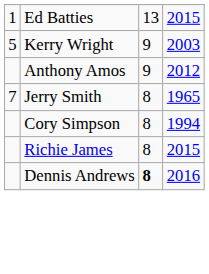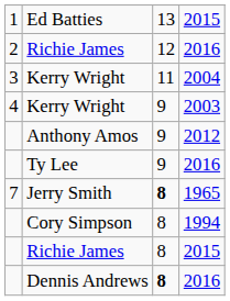 <table class="wikitable">
 <tr>
 </tr>
 <tr>
 <td>1</td>
 <td>Ed Batties</td>
 <td>13</td>
 <td><a href='#'>2015</a></td>
 </tr>
 <tr>
-<td>5</td>
+<td>2</td>
+<td><a href='#'>Richie James</a></td>
+<td>12</td>
+<td><a href='#'>2016</a></td>
+</tr>
+<tr>
+<td>3</td>
+<td>Kerry Wright</td>
+<td>11</td>
+<td><a href='#'>2004</a></td>
+</tr>
+<tr>
+<td>4</td>
 <td>Kerry Wright</td>
 <td>9</td>
 <td><a href='#'>2003</a></td>
 </tr>
 <tr>
 <td></td>
 <td>Anthony Amos</td>
 <td>9</td>
 <td><a href='#'>2012</a></td>
 </tr>
 <tr>
+<td></td>
+<td>Ty Lee</td>
+<td>9</td>
+<td><a href='#'>2016</a></td>
+</tr>
+<tr>
 <td>7</td>
 <td>Jerry Smith</td>
-<td>8</td>
+<td><strong>8</strong></td>
 <td><a href='#'>1965</a></td>
 </tr>
 <tr>
 <td></td>
 <td>Cory Simpson</td>
 <td>8</td>
 <td><a href='#'>1994</a></td>
 </tr>
 <tr>
 <td></td>
 <td><a href='#'>Richie James</a></td>
 <td>8</td>
 <td><a href='#'>2015</a></td>
 </tr>
 <tr>
 <td></td>
 <td>Dennis Andrews</td>
 <td><strong>8</strong></td>
 <td><a href='#'>2016</a></td>
 </tr>
 </table>
